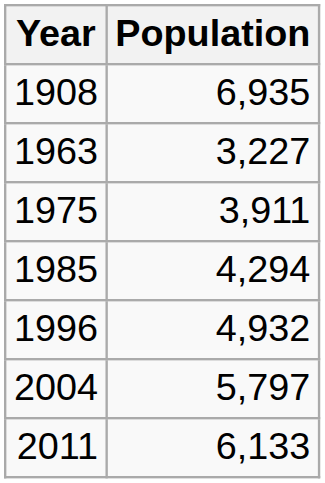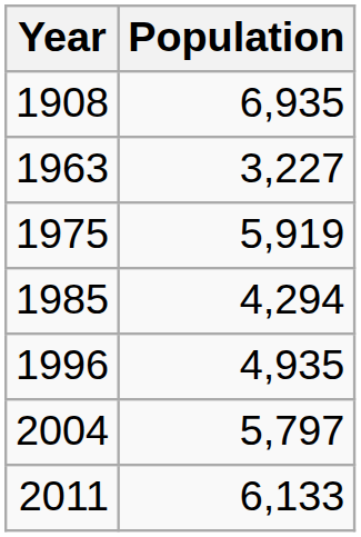 <table class="wikitable" style="line-height:1.1em;">
 <tr>
 <th>Year</th>
 <th>Population</th>
 </tr>
 <tr align="right">
 <td>1908</td>
 <td>6,935</td>
 </tr>
 <tr align="right">
 <td>1963</td>
 <td>3,227</td>
 </tr>
 <tr align="right">
 <td>1975</td>
-<td>3,911</td>
+<td>5,919</td>
 </tr>
 <tr align="right">
 <td>1985</td>
 <td>4,294</td>
 </tr>
 <tr align="right">
 <td>1996</td>
-<td>4,932</td>
+<td>4,935</td>
 </tr>
 <tr align="right">
 <td>2004</td>
 <td>5,797</td>
 </tr>
 <tr align="right">
 <td>2011</td>
 <td>6,133</td>
 </tr>
 </table>
